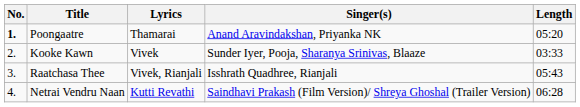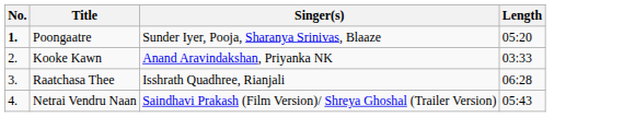 <table class="wikitable tracklist" style="font-size:95%;">
 <tr>
 <th>No.</th>
 <th>Title</th>
-<th>Lyrics</th>
 <th>Singer(s)</th>
 <th>Length</th>
 </tr>
 <tr>
 <td><strong>1.</strong></td>
 <td>Poongaatre</td>
-<td>Thamarai</td>
-<td><a href='#'>Anand Aravindakshan</a>, Priyanka NK</td>
+<td>Sunder Iyer, Pooja, <a href='#'>Sharanya Srinivas</a>, Blaaze</td>
 <td>05:20</td>
 </tr>
 <tr>
 <td>2.</td>
 <td>Kooke Kawn</td>
-<td>Vivek</td>
-<td>Sunder Iyer, Pooja, <a href='#'>Sharanya Srinivas</a>, Blaaze</td>
+<td><a href='#'>Anand Aravindakshan</a>, Priyanka NK</td>
 <td>03:33</td>
 </tr>
 <tr>
 <td>3.</td>
 <td>Raatchasa Thee</td>
-<td>Vivek, Rianjali</td>
 <td>Isshrath Quadhree, Rianjali</td>
-<td>05:43</td>
+<td>06:28</td>
 </tr>
 <tr>
 <td>4.</td>
 <td>Netrai Vendru Naan</td>
-<td><a href='#'>Kutti Revathi</a></td>
 <td><a href='#'>Saindhavi Prakash</a> (Film Version)/ <a href='#'>Shreya Ghoshal</a> (Trailer Version)</td>
-<td>06:28</td>
+<td>05:43</td>
 </tr>
 </table>
